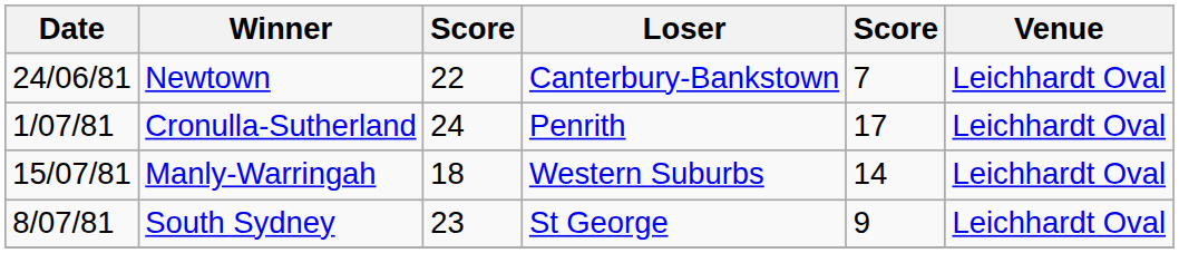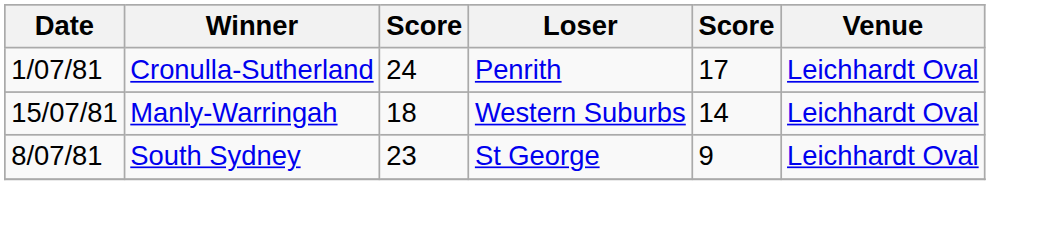 <table class="wikitable">
 <tr>
 <th>Date</th>
 <th>Winner</th>
 <th>Score</th>
 <th>Loser</th>
 <th>Score</th>
 <th>Venue</th>
-</tr>
-<tr>
-<td>24/06/81</td>
-<td> <a href='#'>Newtown</a></td>
-<td>22</td>
-<td> <a href='#'>Canterbury-Bankstown</a></td>
-<td>7</td>
-<td><a href='#'>Leichhardt Oval</a></td>
 </tr>
 <tr>
 <td>1/07/81</td>
 <td> <a href='#'>Cronulla-Sutherland</a></td>
 <td>24</td>
 <td> <a href='#'>Penrith</a></td>
 <td>17</td>
 <td><a href='#'>Leichhardt Oval</a></td>
 </tr>
 <tr>
 <td>15/07/81</td>
 <td> <a href='#'>Manly-Warringah</a></td>
 <td>18</td>
 <td> <a href='#'>Western Suburbs</a></td>
 <td>14</td>
 <td><a href='#'>Leichhardt Oval</a></td>
 </tr>
 <tr>
 <td>8/07/81</td>
 <td> <a href='#'>South Sydney</a></td>
 <td>23</td>
 <td> <a href='#'>St George</a></td>
 <td>9</td>
 <td><a href='#'>Leichhardt Oval</a></td>
 </tr>
 <tr>
 </tr>
 </table>
